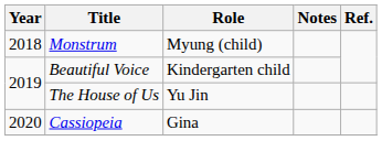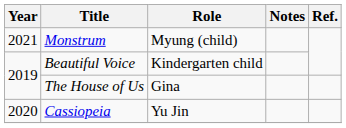 <table class="wikitable sortable">
 <tr>
 <th>Year</th>
 <th>Title</th>
 <th>Role</th>
 <th class="unsortable">Notes</th>
 <th class="unsortable">Ref.</th>
 </tr>
 <tr>
-<td>2018</td>
+<td>2021</td>
 <td><em><a href='#'>Monstrum</a></em></td>
 <td>Myung (child)</td>
 <td></td>
 <td rowspan=2></td>
 </tr>
 <tr>
 <td rowspan="2">2019</td>
 <td><em>Beautiful Voice</em></td>
 <td>Kindergarten child</td>
 <td></td>
 </tr>
 <tr>
 <td><em>The House of Us</em></td>
-<td>Yu Jin</td>
+<td>Gina</td>
 <td></td>
 <td></td>
 </tr>
 <tr>
 <td>2020</td>
 <td><em><a href='#'>Cassiopeia</a></em></td>
-<td>Gina</td>
+<td>Yu Jin</td>
 <td></td>
 <td></td>
 </tr>
 <tr>
 </tr>
 </table>
